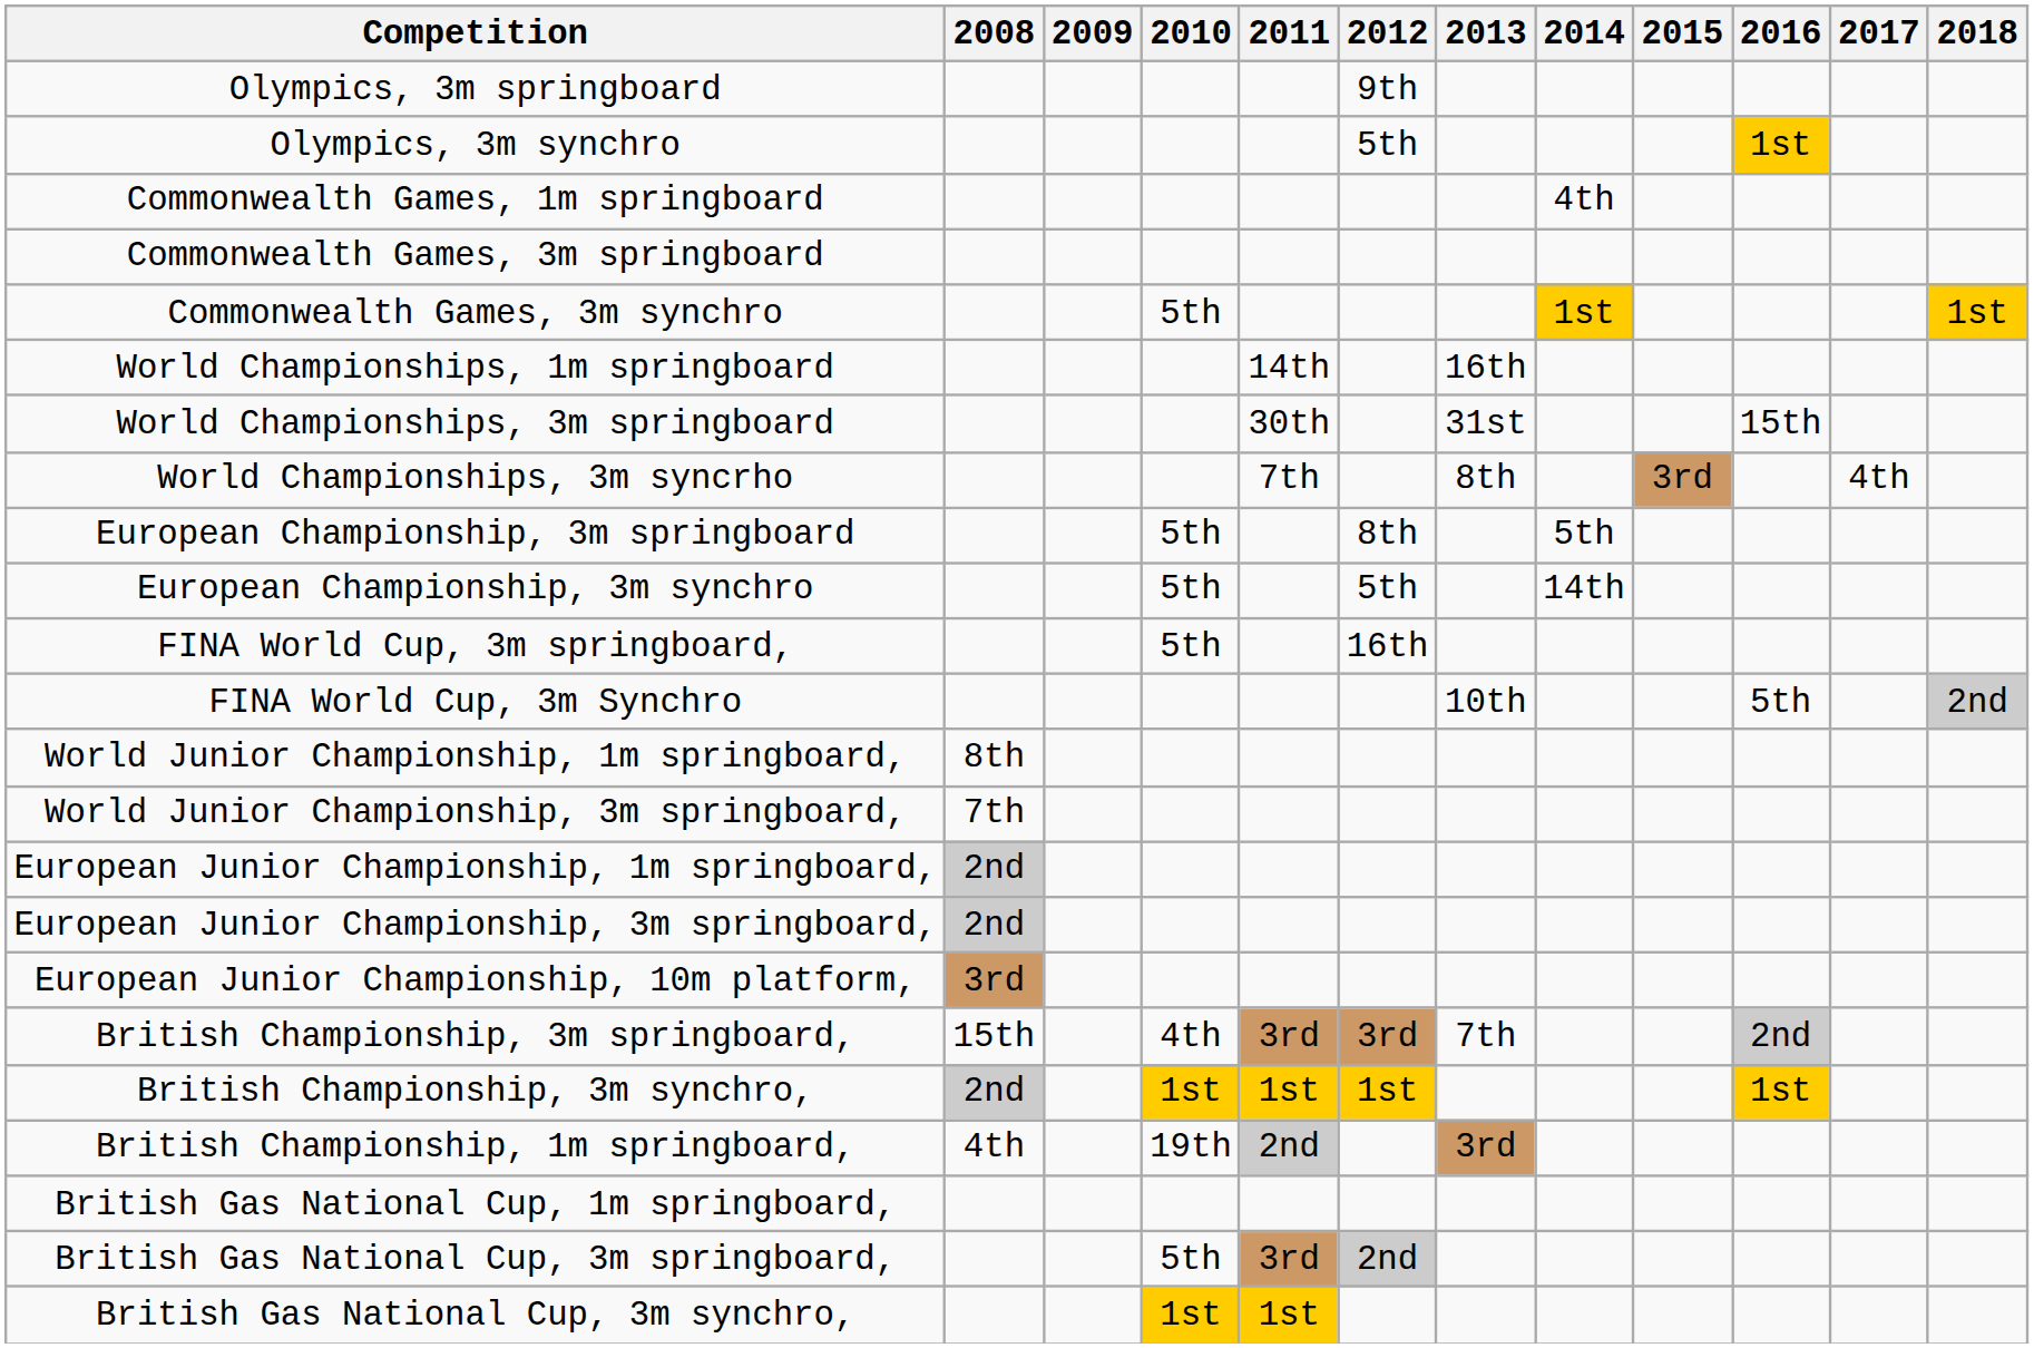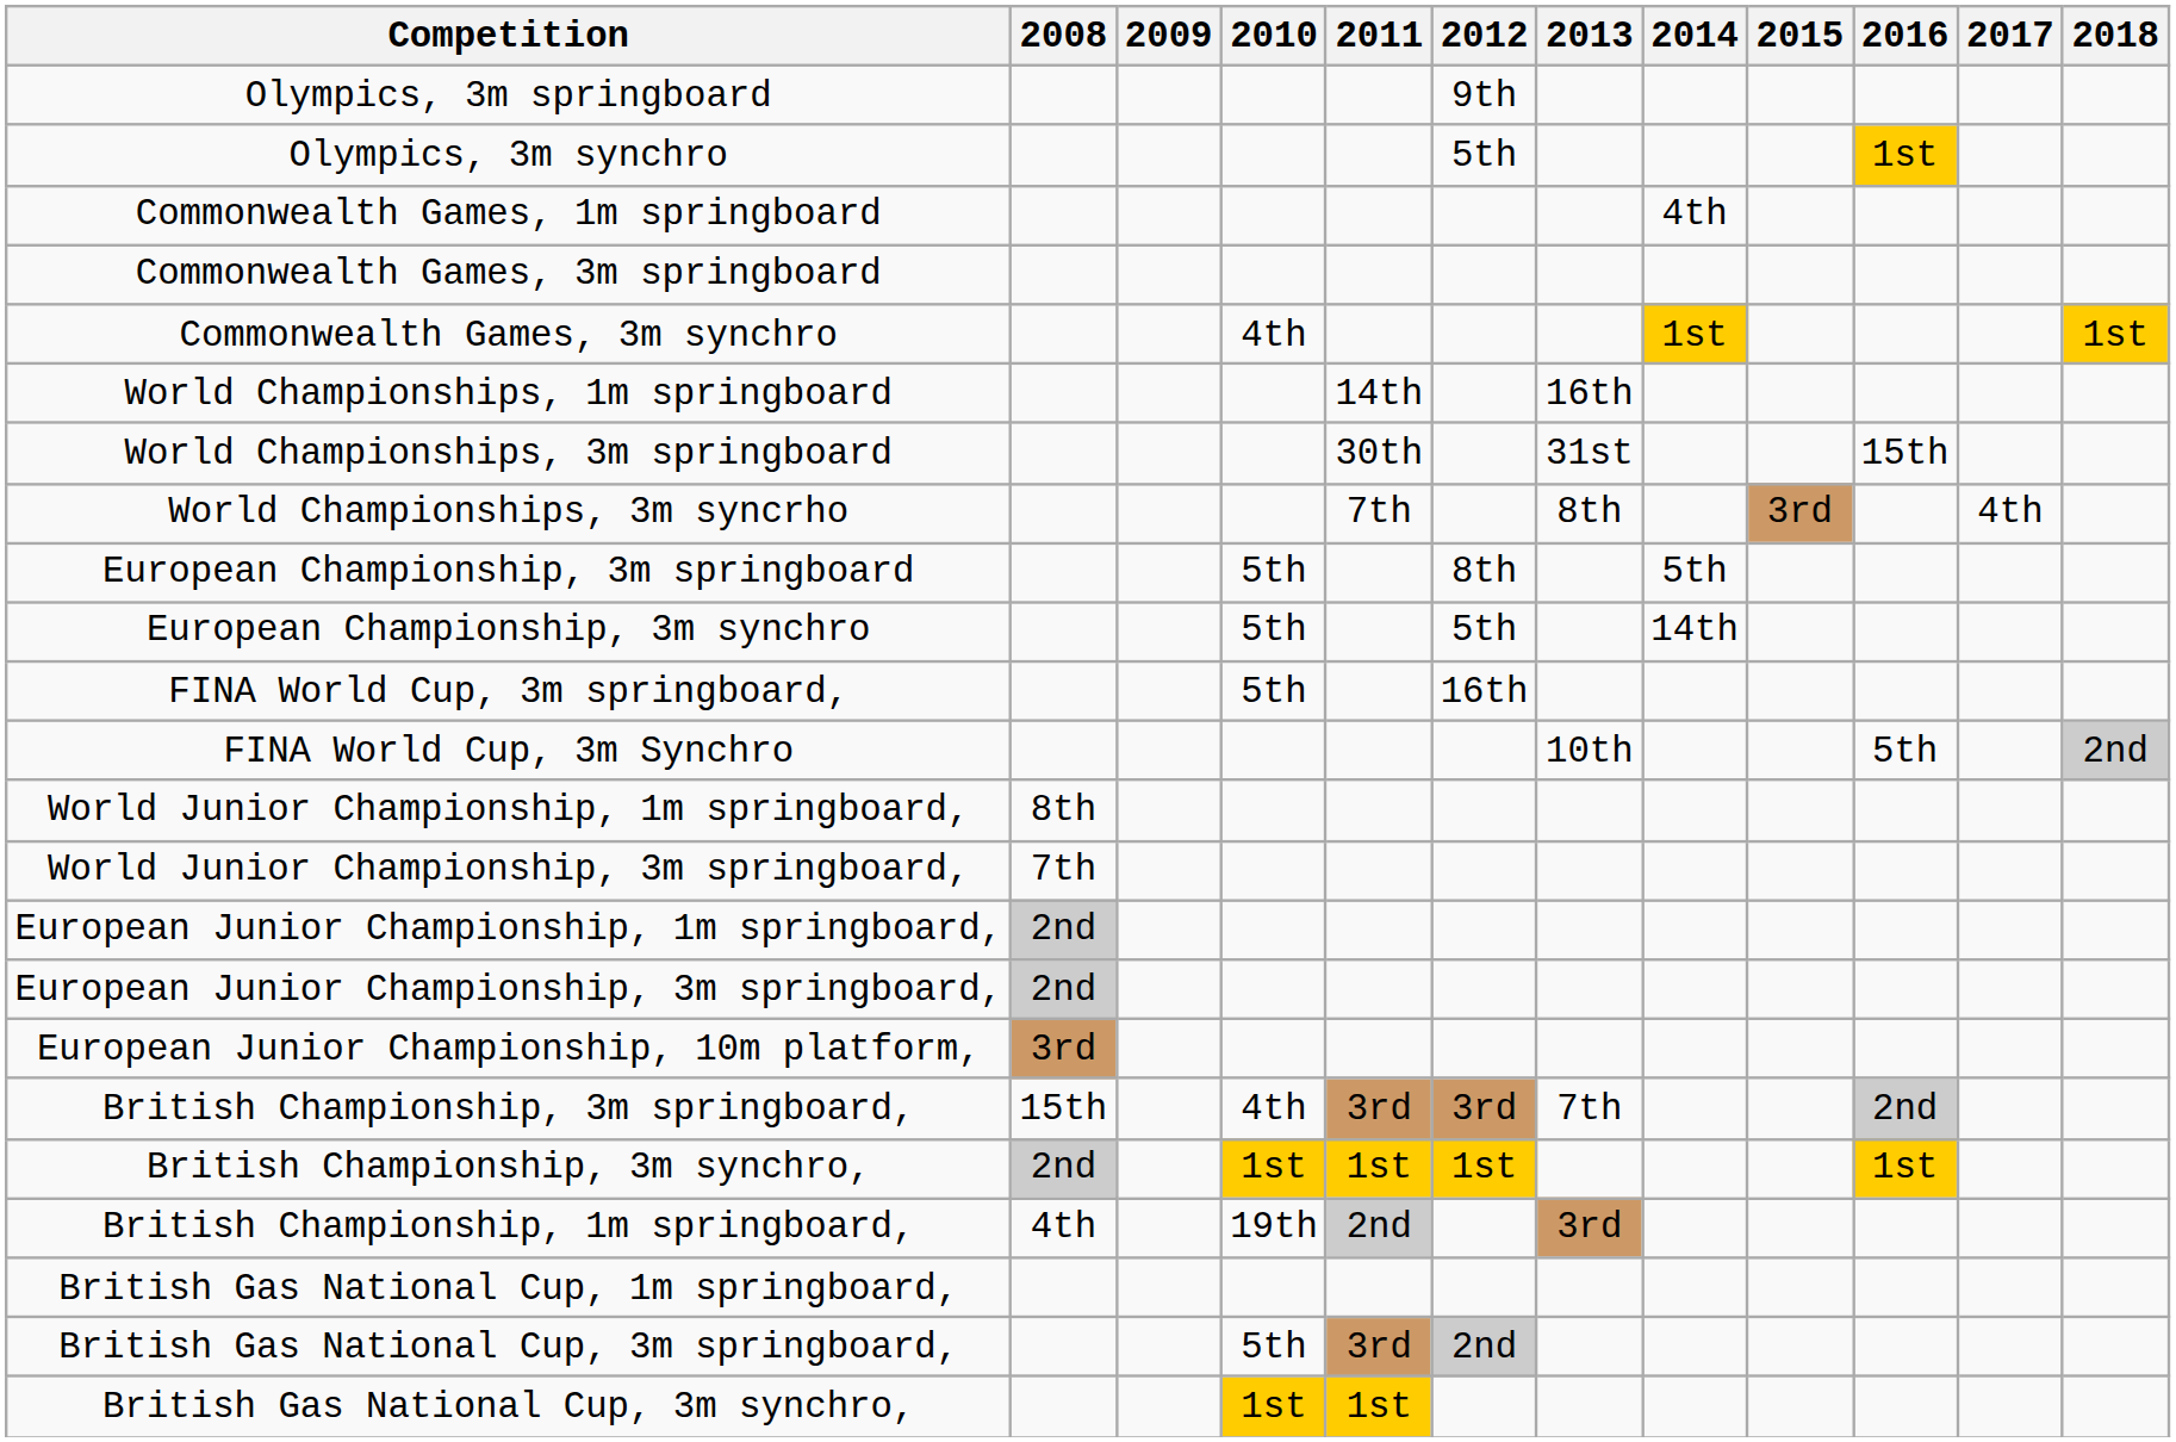 <table class="wikitable" style="text-align:center;">
 <tr>
 <th>Competition</th>
 <th>2008</th>
 <th>2009</th>
 <th>2010</th>
 <th>2011</th>
 <th>2012</th>
 <th>2013</th>
 <th>2014</th>
 <th>2015</th>
 <th>2016</th>
 <th>2017</th>
 <th>2018</th>
 </tr>
 <tr>
 <td>Olympics, 3m springboard</td>
 <td></td>
 <td></td>
 <td></td>
 <td></td>
 <td>9th</td>
 <td></td>
 <td></td>
 <td></td>
 <td></td>
 <td></td>
 <td></td>
 </tr>
 <tr>
 <td>Olympics, 3m synchro</td>
 <td></td>
 <td></td>
 <td></td>
 <td></td>
 <td>5th</td>
 <td></td>
 <td></td>
 <td></td>
 <td bgcolor="ffcc00">1st</td>
 <td></td>
 <td></td>
 </tr>
 <tr>
 <td>Commonwealth Games, 1m springboard</td>
 <td></td>
 <td></td>
 <td></td>
 <td></td>
 <td></td>
 <td></td>
 <td>4th</td>
 <td></td>
 <td></td>
 <td></td>
 <td></td>
 </tr>
 <tr>
 <td>Commonwealth Games, 3m springboard</td>
 <td></td>
 <td></td>
 <td></td>
 <td></td>
 <td></td>
 <td></td>
 <td></td>
 <td></td>
 <td></td>
 <td></td>
 <td></td>
 </tr>
 <tr>
 <td>Commonwealth Games, 3m synchro</td>
 <td></td>
 <td></td>
-<td>5th</td>
+<td>4th</td>
 <td></td>
 <td></td>
 <td></td>
 <td bgcolor="#ffcc00">1st</td>
 <td></td>
 <td></td>
 <td></td>
 <td bgcolor="#ffcc00">1st</td>
 </tr>
 <tr>
 <td>World Championships, 1m springboard</td>
 <td></td>
 <td></td>
 <td></td>
 <td>14th</td>
 <td></td>
 <td>16th</td>
 <td></td>
 <td></td>
 <td></td>
 <td></td>
 <td></td>
 </tr>
 <tr>
 <td>World Championships, 3m springboard</td>
 <td></td>
 <td></td>
 <td></td>
 <td>30th</td>
 <td></td>
 <td>31st</td>
 <td></td>
 <td></td>
 <td>15th</td>
 <td></td>
 <td></td>
 </tr>
 <tr>
 <td>World Championships, 3m syncrho</td>
 <td></td>
 <td></td>
 <td></td>
 <td>7th</td>
 <td></td>
 <td>8th</td>
 <td></td>
 <td bgcolor="#cc9966" bronze>3rd</td>
 <td></td>
 <td>4th</td>
 <td></td>
 </tr>
 <tr>
 <td>European Championship, 3m springboard</td>
 <td></td>
 <td></td>
 <td>5th</td>
 <td></td>
 <td>8th</td>
 <td></td>
 <td>5th</td>
 <td></td>
 <td></td>
 <td></td>
 <td></td>
 </tr>
 <tr>
 <td>European Championship, 3m synchro</td>
 <td></td>
 <td></td>
 <td>5th</td>
 <td></td>
 <td>5th</td>
 <td></td>
 <td>14th</td>
 <td></td>
 <td></td>
 <td></td>
 <td></td>
 </tr>
 <tr>
 <td>FINA World Cup, 3m springboard,</td>
 <td></td>
 <td></td>
 <td>5th</td>
 <td></td>
 <td>16th</td>
 <td></td>
 <td></td>
 <td></td>
 <td></td>
 <td></td>
 <td></td>
 </tr>
 <tr>
 <td>FINA World Cup, 3m Synchro</td>
 <td></td>
 <td></td>
 <td></td>
 <td></td>
 <td></td>
 <td>10th</td>
 <td></td>
 <td></td>
 <td>5th</td>
 <td></td>
 <td bgcolor="#cccccc">2nd</td>
 </tr>
 <tr>
 <td>World Junior Championship, 1m springboard,</td>
 <td>8th</td>
 <td></td>
 <td></td>
 <td></td>
 <td></td>
 <td></td>
 <td></td>
 <td></td>
 <td></td>
 <td></td>
 <td></td>
 </tr>
 <tr>
 <td>World Junior Championship, 3m springboard,</td>
 <td>7th</td>
 <td></td>
 <td></td>
 <td></td>
 <td></td>
 <td></td>
 <td></td>
 <td></td>
 <td></td>
 <td></td>
 <td></td>
 </tr>
 <tr>
 <td>European Junior Championship, 1m springboard,</td>
 <td bgcolor="#cccccc">2nd</td>
 <td></td>
 <td></td>
 <td></td>
 <td></td>
 <td></td>
 <td></td>
 <td></td>
 <td></td>
 <td></td>
 <td></td>
 </tr>
 <tr>
 <td>European Junior Championship, 3m springboard,</td>
 <td bgcolor="#cccccc">2nd</td>
 <td></td>
 <td></td>
 <td></td>
 <td></td>
 <td></td>
 <td></td>
 <td></td>
 <td></td>
 <td></td>
 <td></td>
 </tr>
 <tr>
 <td>European Junior Championship, 10m platform,</td>
 <td bgcolor="#cc9966" bronze>3rd</td>
 <td></td>
 <td></td>
 <td></td>
 <td></td>
 <td></td>
 <td></td>
 <td></td>
 <td></td>
 <td></td>
 <td></td>
 </tr>
 <tr>
 <td>British Championship, 3m springboard,</td>
 <td>15th</td>
 <td></td>
 <td>4th</td>
 <td bgcolor="#cc9966" bronze>3rd</td>
 <td bgcolor="#cc9966" bronze>3rd</td>
 <td>7th</td>
 <td></td>
 <td></td>
 <td bgcolor="#cccccc">2nd</td>
 <td></td>
 <td></td>
 </tr>
 <tr>
 <td>British Championship, 3m synchro,</td>
 <td bgcolor="#cccccc">2nd</td>
 <td></td>
 <td bgcolor="#ffcc00">1st</td>
 <td bgcolor="#ffcc00">1st</td>
 <td bgcolor="#ffcc00">1st</td>
 <td></td>
 <td></td>
 <td></td>
 <td bgcolor="#ffcc00">1st</td>
 <td></td>
 <td></td>
 </tr>
 <tr>
 <td>British Championship, 1m springboard,</td>
 <td>4th</td>
 <td></td>
 <td>19th</td>
 <td bgcolor="#cccccc">2nd</td>
 <td></td>
 <td bgcolor="#cc9966" bronze>3rd</td>
 <td></td>
 <td></td>
 <td></td>
 <td></td>
 <td></td>
 </tr>
 <tr>
 <td>British Gas National Cup, 1m springboard,</td>
 <td></td>
 <td></td>
 <td></td>
 <td></td>
 <td></td>
 <td></td>
 <td></td>
 <td></td>
 <td></td>
 <td></td>
 <td></td>
 </tr>
 <tr>
 <td>British Gas National Cup, 3m springboard,</td>
 <td></td>
 <td></td>
 <td>5th</td>
 <td bgcolor="#cc9966" bronze>3rd</td>
 <td bgcolor="#cccccc">2nd</td>
 <td></td>
 <td></td>
 <td></td>
 <td></td>
 <td></td>
 <td></td>
 </tr>
 <tr>
 <td>British Gas National Cup, 3m synchro,</td>
 <td></td>
 <td></td>
 <td bgcolor="#ffcc00">1st</td>
 <td bgcolor="#ffcc00">1st</td>
 <td></td>
 <td></td>
 <td></td>
 <td></td>
 <td></td>
 <td></td>
 <td></td>
 </tr>
 </table>
